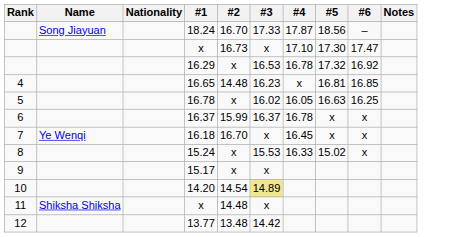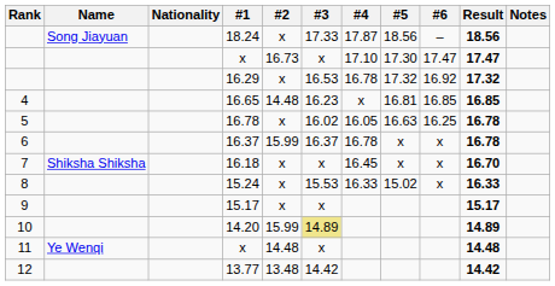 <table class="wikitable sortable" style="text-align:center">
 <tr>
 <th>Rank</th>
 <th>Name</th>
 <th>Nationality</th>
 <th>#1</th>
 <th>#2</th>
 <th>#3</th>
 <th>#4</th>
 <th>#5</th>
 <th>#6</th>
+<th>Result</th>
 <th>Notes</th>
 </tr>
 <tr>
 <td></td>
 <td align=left><a href='#'>Song Jiayuan</a></td>
 <td align=left></td>
 <td>18.24</td>
-<td>16.70</td>
+<td>x</td>
 <td>17.33</td>
 <td>17.87</td>
 <td>18.56</td>
 <td>–</td>
+<td><strong>18.56</strong></td>
 <td></td>
 </tr>
 <tr>
 <td></td>
 <td align=left></td>
 <td align=left></td>
 <td>x</td>
 <td>16.73</td>
 <td>x</td>
 <td>17.10</td>
 <td>17.30</td>
 <td>17.47</td>
+<td><strong>17.47</strong></td>
 <td></td>
 </tr>
 <tr>
 <td></td>
 <td align=left></td>
 <td align=left></td>
 <td>16.29</td>
 <td>x</td>
 <td>16.53</td>
 <td>16.78</td>
 <td>17.32</td>
 <td>16.92</td>
+<td><strong>17.32</strong></td>
 <td></td>
 </tr>
 <tr>
 <td>4</td>
 <td align=left></td>
 <td align=left></td>
 <td>16.65</td>
 <td>14.48</td>
 <td>16.23</td>
 <td>x</td>
 <td>16.81</td>
 <td>16.85</td>
+<td><strong>16.85</strong></td>
 <td></td>
 </tr>
 <tr>
 <td>5</td>
 <td align=left></td>
 <td align=left></td>
 <td>16.78</td>
 <td>x</td>
 <td>16.02</td>
 <td>16.05</td>
 <td>16.63</td>
 <td>16.25</td>
+<td><strong>16.78</strong></td>
 <td></td>
 </tr>
 <tr>
 <td>6</td>
 <td align=left></td>
 <td align=left></td>
 <td>16.37</td>
 <td>15.99</td>
 <td>16.37</td>
 <td>16.78</td>
 <td>x</td>
 <td>x</td>
+<td><strong>16.78</strong></td>
 <td></td>
 </tr>
 <tr>
 <td>7</td>
-<td align=left><a href='#'>Ye Wenqi</a></td>
+<td align=left><a href='#'>Shiksha Shiksha</a></td>
 <td align=left></td>
 <td>16.18</td>
-<td>16.70</td>
+<td>x</td>
 <td>x</td>
 <td>16.45</td>
 <td>x</td>
 <td>x</td>
+<td><strong>16.70</strong></td>
 <td></td>
 </tr>
 <tr>
 <td>8</td>
 <td align=left></td>
 <td align=left></td>
 <td>15.24</td>
 <td>x</td>
 <td>15.53</td>
 <td>16.33</td>
 <td>15.02</td>
 <td>x</td>
+<td><strong>16.33</strong></td>
 <td></td>
 </tr>
 <tr>
 <td>9</td>
 <td align=left></td>
 <td align=left></td>
 <td>15.17</td>
 <td>x</td>
 <td>x</td>
 <td></td>
 <td></td>
 <td></td>
+<td><strong>15.17</strong></td>
 <td></td>
 </tr>
 <tr>
 <td>10</td>
 <td align=left></td>
 <td align=left></td>
 <td>14.20</td>
-<td>14.54</td>
+<td>15.99</td>
 <td style="background: khaki;">14.89</td>
 <td></td>
 <td></td>
 <td></td>
+<td><strong>14.89</strong></td>
 <td></td>
 </tr>
 <tr>
 <td>11</td>
-<td align=left><a href='#'>Shiksha Shiksha</a></td>
+<td align=left><a href='#'>Ye Wenqi</a></td>
 <td align=left></td>
 <td>x</td>
 <td>14.48</td>
 <td>x</td>
 <td></td>
 <td></td>
 <td></td>
+<td><strong>14.48</strong></td>
 <td></td>
 </tr>
 <tr>
 <td>12</td>
 <td align=left></td>
 <td align=left></td>
 <td>13.77</td>
 <td>13.48</td>
 <td>14.42</td>
 <td></td>
 <td></td>
 <td></td>
+<td><strong>14.42</strong></td>
 <td></td>
 </tr>
 </table>
